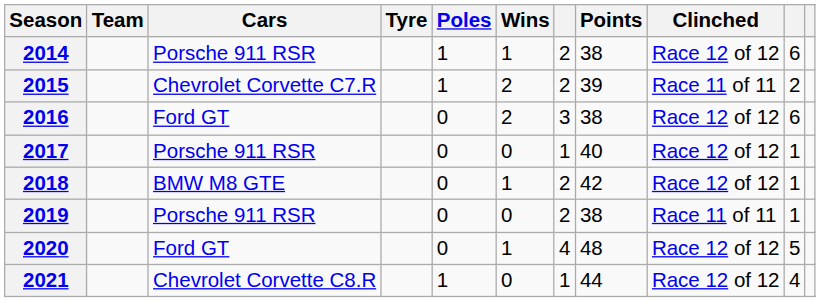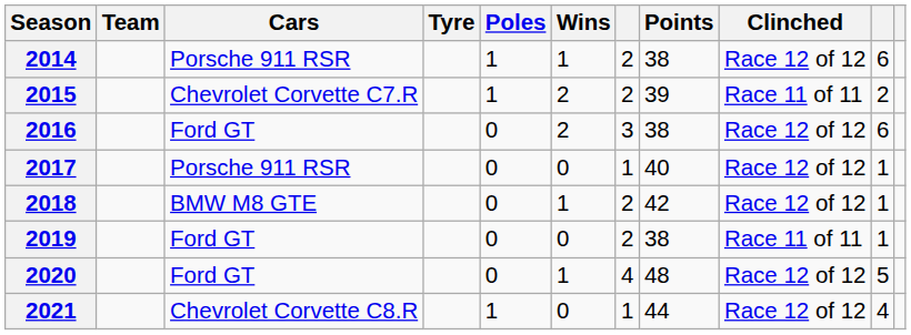 <table class="wikitable">
 <tr>
 <th>Season</th>
 <th>Team</th>
 <th>Cars</th>
 <th>Tyre</th>
 <th><a href='#'>Poles</a></th>
 <th>Wins</th>
 <th></th>
 <th>Points</th>
 <th>Clinched</th>
 <th></th>
 <th></th>
 </tr>
 <tr>
 <th><a href='#'>2014</a></th>
 <td></td>
 <td><a href='#'>Porsche 911 RSR</a></td>
 <td></td>
 <td>1</td>
 <td>1</td>
 <td>2</td>
 <td>38</td>
 <td><a href='#'>Race 12</a> of 12</td>
 <td>6</td>
 <td></td>
 </tr>
 <tr>
 <th><a href='#'>2015</a></th>
 <td></td>
 <td><a href='#'>Chevrolet Corvette C7.R</a></td>
 <td></td>
 <td>1</td>
 <td>2</td>
 <td>2</td>
 <td>39</td>
 <td><a href='#'>Race 11</a> of 11</td>
 <td>2</td>
 <td></td>
 </tr>
 <tr>
 <th><a href='#'>2016</a></th>
 <td></td>
 <td><a href='#'>Ford GT</a></td>
 <td></td>
 <td>0</td>
 <td>2</td>
 <td>3</td>
 <td>38</td>
 <td><a href='#'>Race 12</a> of 12</td>
 <td>6</td>
 <td></td>
 </tr>
 <tr>
 <th><a href='#'>2017</a></th>
 <td></td>
 <td><a href='#'>Porsche 911 RSR</a></td>
 <td></td>
 <td>0</td>
 <td>0</td>
 <td>1</td>
 <td>40</td>
 <td><a href='#'>Race 12</a> of 12</td>
 <td>1</td>
 <td></td>
 </tr>
 <tr>
 <th><a href='#'>2018</a></th>
 <td></td>
 <td><a href='#'>BMW M8 GTE</a></td>
 <td></td>
 <td>0</td>
 <td>1</td>
 <td>2</td>
 <td>42</td>
 <td><a href='#'>Race 12</a> of 12</td>
 <td>1</td>
 <td></td>
 </tr>
 <tr>
 <th><a href='#'>2019</a></th>
 <td></td>
-<td><a href='#'>Porsche 911 RSR</a></td>
+<td><a href='#'>Ford GT</a></td>
 <td></td>
 <td>0</td>
 <td>0</td>
 <td>2</td>
 <td>38</td>
 <td><a href='#'>Race 11</a> of 11</td>
 <td>1</td>
 <td></td>
 </tr>
 <tr>
 <th><a href='#'>2020</a></th>
 <td></td>
 <td><a href='#'>Ford GT</a></td>
 <td></td>
 <td>0</td>
 <td>1</td>
 <td>4</td>
 <td>48</td>
 <td><a href='#'>Race 12</a> of 12</td>
 <td>5</td>
 <td></td>
 </tr>
 <tr>
 <th><a href='#'>2021</a></th>
 <td></td>
 <td><a href='#'>Chevrolet Corvette C8.R</a></td>
 <td></td>
 <td>1</td>
 <td>0</td>
 <td>1</td>
 <td>44</td>
 <td><a href='#'>Race 12</a> of 12</td>
 <td>4</td>
 <td></td>
 </tr>
 </table>
